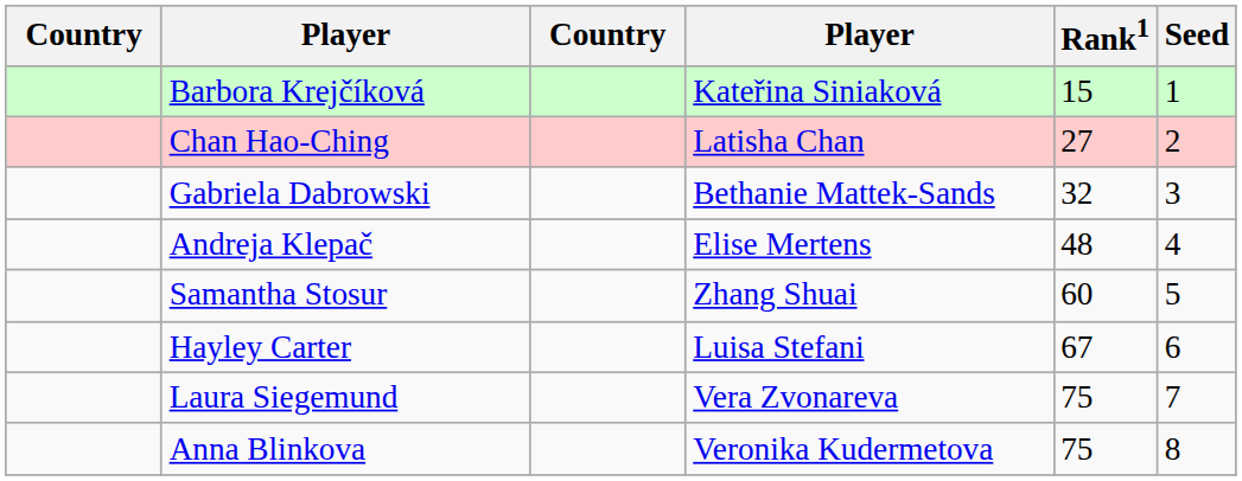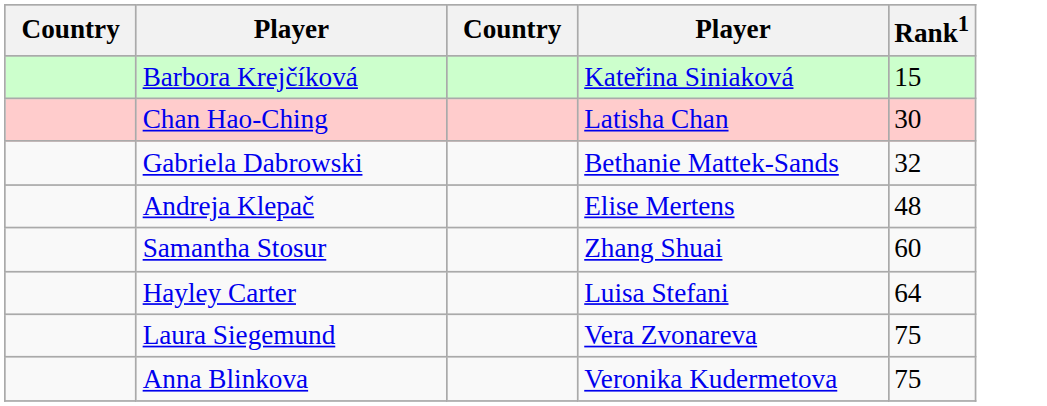 <table class="sortable wikitable">
 <tr>
 <th width="70">Country</th>
 <th width="175">Player</th>
 <th width="70">Country</th>
 <th width="175">Player</th>
 <th>Rank<sup>1</sup></th>
-<th>Seed</th>
 </tr>
 <tr style="background:#cfc;">
 <td></td>
 <td><a href='#'>Barbora Krejčíková</a></td>
 <td></td>
 <td><a href='#'>Kateřina Siniaková</a></td>
 <td>15</td>
-<td>1</td>
 </tr>
 <tr style="background:#fcc;">
 <td></td>
 <td><a href='#'>Chan Hao-Ching</a></td>
 <td></td>
 <td><a href='#'>Latisha Chan</a></td>
-<td>27</td>
-<td>2</td>
+<td>30</td>
 </tr>
 <tr>
 <td></td>
 <td><a href='#'>Gabriela Dabrowski</a></td>
 <td></td>
 <td><a href='#'>Bethanie Mattek-Sands</a></td>
 <td>32</td>
-<td>3</td>
 </tr>
 <tr>
 <td></td>
 <td><a href='#'>Andreja Klepač</a></td>
 <td></td>
 <td><a href='#'>Elise Mertens</a></td>
 <td>48</td>
-<td>4</td>
 </tr>
 <tr>
 <td></td>
 <td><a href='#'>Samantha Stosur</a></td>
 <td></td>
 <td><a href='#'>Zhang Shuai</a></td>
 <td>60</td>
-<td>5</td>
 </tr>
 <tr>
 <td></td>
 <td><a href='#'>Hayley Carter</a></td>
 <td></td>
 <td><a href='#'>Luisa Stefani</a></td>
-<td>67</td>
-<td>6</td>
+<td>64</td>
 </tr>
 <tr>
 <td></td>
 <td><a href='#'>Laura Siegemund</a></td>
 <td></td>
 <td><a href='#'>Vera Zvonareva</a></td>
 <td>75</td>
-<td>7</td>
 </tr>
 <tr>
 <td></td>
 <td><a href='#'>Anna Blinkova</a></td>
 <td></td>
 <td><a href='#'>Veronika Kudermetova</a></td>
 <td>75</td>
-<td>8</td>
 </tr>
 </table>
